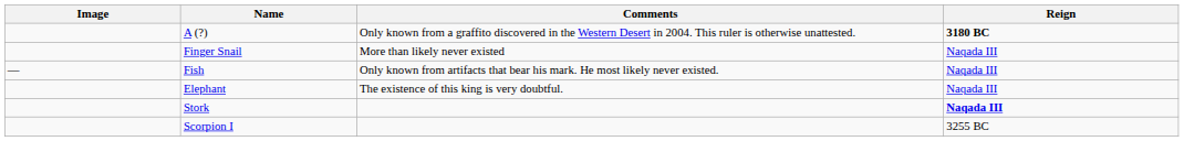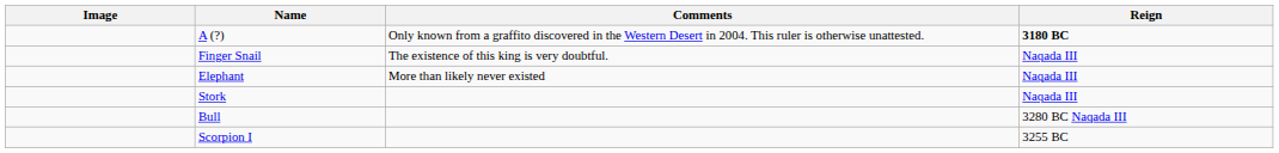 <table class="wikitable" width="100%">
 <tr>
 <th width="15%">Image</th>
 <th width="15%">Name</th>
 <th width="50%">Comments</th>
 <th width="20%">Reign</th>
 </tr>
 <tr>
 <td></td>
 <td><a href='#'>A</a> (?)</td>
 <td>Only known from a graffito discovered in the <a href='#'>Western Desert</a> in 2004. This ruler is otherwise unattested.</td>
 <td><strong> 3180 BC</strong></td>
 </tr>
 <tr>
 <td></td>
 <td><a href='#'>Finger Snail</a></td>
-<td>More than likely never existed</td>
-<td><a href='#'>Naqada III</a></td>
-</tr>
-<tr>
-<td>—</td>
-<td><a href='#'>Fish</a></td>
-<td>Only known from artifacts that bear his mark. He most likely never existed.</td>
+<td>The existence of this king is very doubtful.</td>
 <td><a href='#'>Naqada III</a></td>
 </tr>
 <tr>
 <td></td>
 <td><a href='#'>Elephant</a></td>
-<td>The existence of this king is very doubtful.</td>
+<td>More than likely never existed</td>
 <td><a href='#'>Naqada III</a></td>
 </tr>
 <tr>
 <td></td>
 <td><a href='#'>Stork</a></td>
 <td></td>
-<td><strong><a href='#'>Naqada III</a></strong></td>
+<td><a href='#'>Naqada III</a></td>
+</tr>
+<tr>
+<td></td>
+<td><a href='#'>Bull</a></td>
+<td></td>
+<td> 3280 BC <a href='#'>Naqada III</a></td>
 </tr>
 <tr>
 <td></td>
 <td><a href='#'>Scorpion I</a></td>
 <td></td>
 <td> 3255 BC</td>
 </tr>
 </table>
